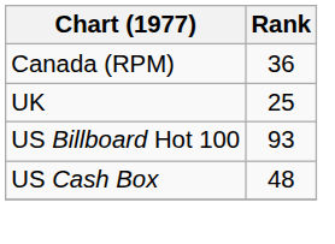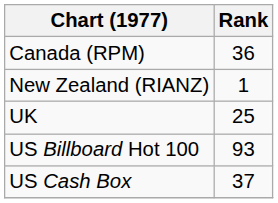 <table class="wikitable sortable">
 <tr>
 <th>Chart (1977)</th>
 <th style="text-align:center;">Rank</th>
 </tr>
 <tr>
 <td>Canada (RPM)</td>
 <td style="text-align:center;">36</td>
+</tr>
+<tr>
+<td>New Zealand (RIANZ)</td>
+<td style="text-align:center;">1</td>
 </tr>
 <tr>
 <td>UK </td>
 <td style="text-align:center;">25</td>
 </tr>
 <tr>
 <td>US <em>Billboard</em> Hot 100</td>
 <td style="text-align:center;">93</td>
 </tr>
 <tr>
 <td>US <em>Cash Box</em> </td>
-<td style="text-align:center;">48</td>
+<td style="text-align:center;">37</td>
 </tr>
 <tr>
 </tr>
 </table>
